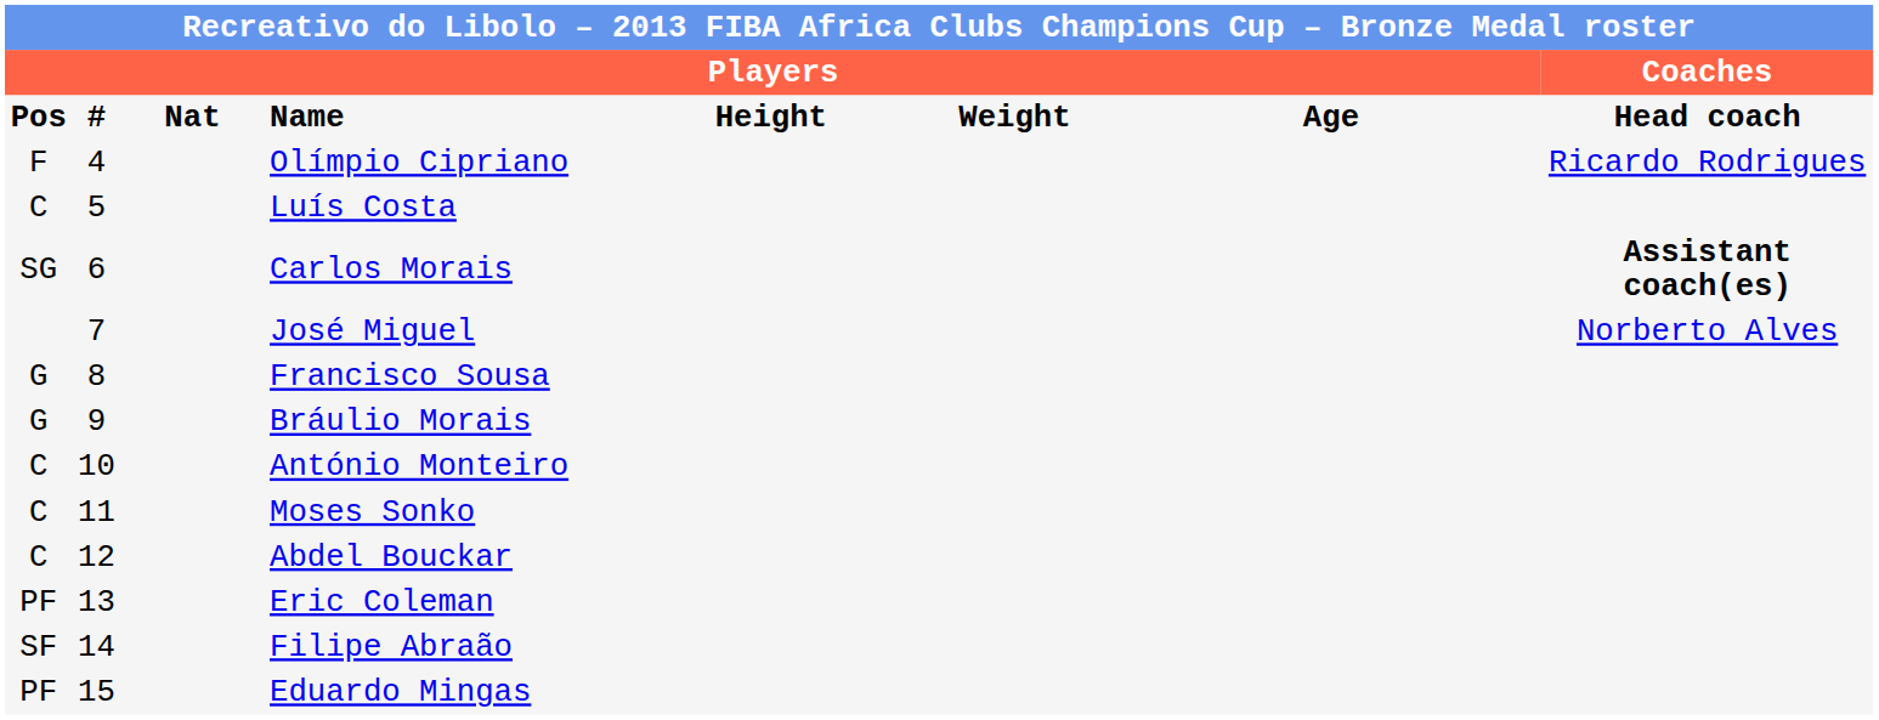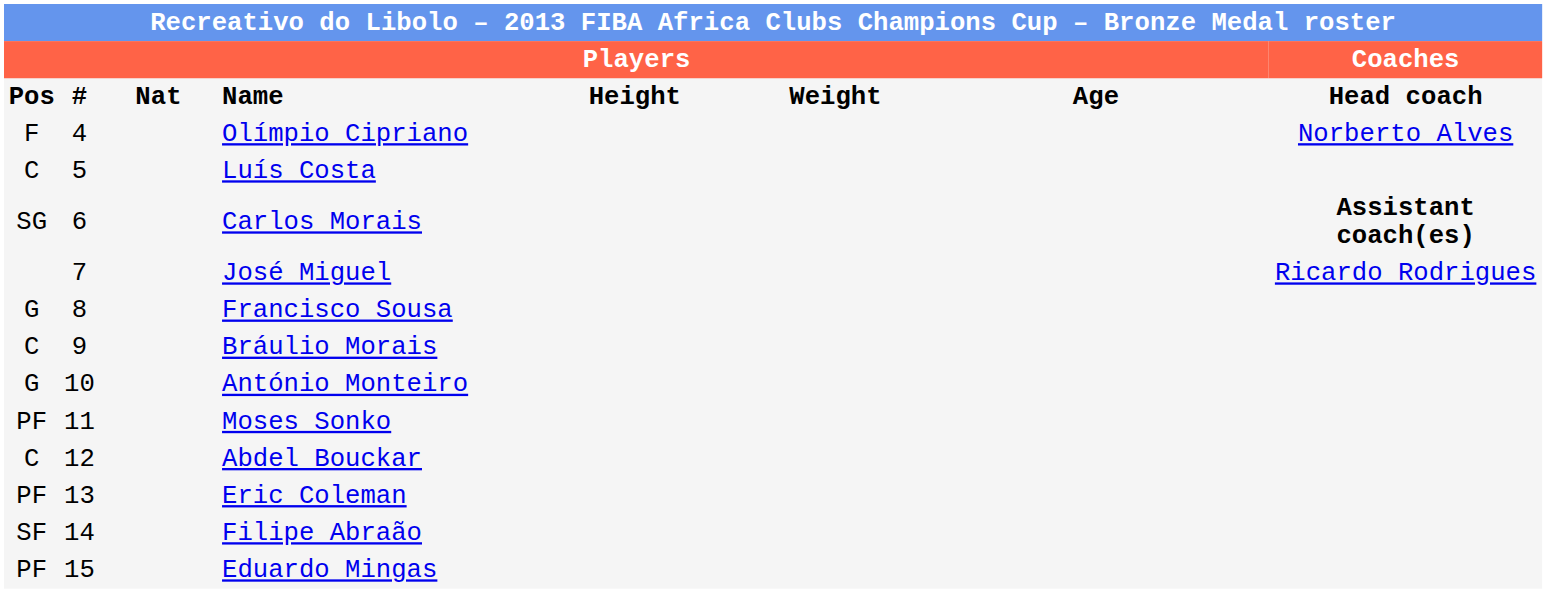 <table border=0 cellpadding=2 cellspacing=0  |- bgcolor=#f5f5f5 style="text-align:center; font-size:85%;" width=75%>
 <tr>
 <td colspan="8" style="background: #6495ed; color: white"><strong>Recreativo do Libolo – 2013 FIBA Africa Clubs Champions Cup – Bronze Medal roster</strong></td>
 </tr>
 <tr>
 <td colspan="7" style="background: #ff6347; color: white"><strong>Players</strong></td>
 <td style="background: #ff6347; color: white"><strong>Coaches</strong></td>
 </tr>
 <tr style="background=#f5f5f5; color: black">
 <th width=5px>Pos</th>
 <th width=5px>#</th>
 <th width=50px>Nat</th>
 <th width=135px align=left>Name</th>
 <th width=100px>Height</th>
 <th width=75px>Weight</th>
 <th width=160px>Age</th>
 <th width=120px>Head coach</th>
 </tr>
 <tr>
 <td>F</td>
 <td>4</td>
 <td></td>
 <td align=left><a href='#'>Olímpio Cipriano</a></td>
 <td><span></span></td>
 <td><span></span></td>
 <td><span></span></td>
-<td> <a href='#'>Ricardo Rodrigues</a></td>
+<td> <a href='#'>Norberto Alves</a></td>
 </tr>
 <tr>
 <td>C</td>
 <td>5</td>
 <td></td>
 <td align=left><a href='#'>Luís Costa</a></td>
 <td><span></span></td>
 <td><span></span></td>
 <td><span></span></td>
 </tr>
 <tr>
 <td>SG</td>
 <td>6</td>
 <td></td>
 <td align=left><a href='#'>Carlos Morais</a></td>
 <td><span></span></td>
 <td><span></span></td>
 <td><span></span></td>
 <td><strong>Assistant coach(es)</strong></td>
 </tr>
 <tr>
 <td></td>
 <td>7</td>
 <td></td>
 <td align=left><a href='#'>José Miguel</a></td>
 <td></td>
 <td></td>
 <td><span></span></td>
-<td> <a href='#'>Norberto Alves</a></td>
+<td> <a href='#'>Ricardo Rodrigues</a></td>
 </tr>
 <tr>
 <td>G</td>
 <td>8</td>
 <td></td>
 <td align=left><a href='#'>Francisco Sousa</a></td>
 <td><span></span></td>
 <td></td>
 <td><span></span></td>
 </tr>
 <tr>
-<td>G</td>
+<td>C</td>
 <td>9</td>
 <td></td>
 <td align=left><a href='#'>Bráulio Morais</a></td>
 <td><span></span></td>
 <td><span></span></td>
 <td><span></span></td>
 </tr>
 <tr>
-<td>C</td>
+<td>G</td>
 <td>10</td>
 <td></td>
 <td align=left><a href='#'>António Monteiro</a></td>
 <td><span></span></td>
 <td></td>
 <td><span></span></td>
 </tr>
 <tr>
-<td>C</td>
+<td>PF</td>
 <td>11</td>
 <td></td>
 <td align=left><a href='#'>Moses Sonko</a></td>
 <td><span></span></td>
 <td><span></span></td>
 <td><span></span></td>
 </tr>
 <tr>
 <td>C</td>
 <td>12</td>
 <td></td>
 <td align=left><a href='#'>Abdel Bouckar</a></td>
 <td><span></span></td>
 <td><span></span></td>
 <td><span></span></td>
 </tr>
 <tr>
 <td>PF</td>
 <td>13</td>
 <td></td>
 <td align=left><a href='#'>Eric Coleman</a></td>
 <td><span></span></td>
 <td><span></span></td>
 <td><span></span></td>
 </tr>
 <tr>
 <td>SF</td>
 <td>14</td>
 <td></td>
 <td align=left><a href='#'>Filipe Abraão</a></td>
 <td><span></span></td>
 <td><span></span></td>
 <td><span></span></td>
 </tr>
 <tr>
 <td>PF</td>
 <td>15</td>
 <td></td>
 <td align=left><a href='#'>Eduardo Mingas</a></td>
 <td><span></span></td>
 <td><span></span></td>
 <td><span></span></td>
 </tr>
 </table>
